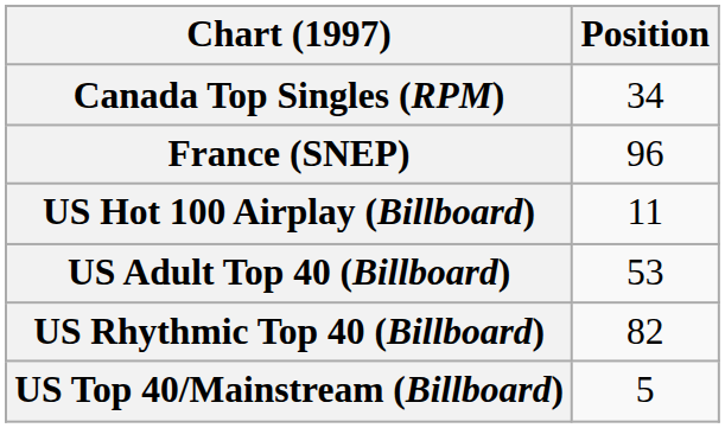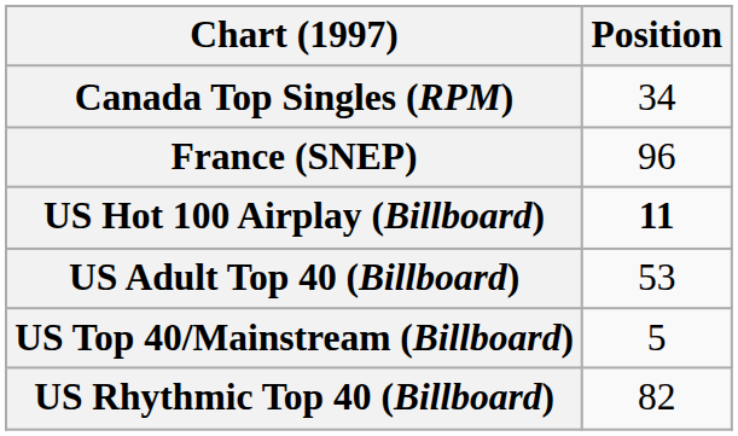 <table class="wikitable sortable plainrowheaders" style="text-align:center">
 <tr>
 <th>Chart (1997)</th>
 <th>Position</th>
 </tr>
 <tr>
 <th scope="row">Canada Top Singles (<em>RPM</em>)</th>
 <td>34</td>
 </tr>
 <tr>
 <th scope="row">France (SNEP)</th>
 <td>96</td>
 </tr>
 <tr>
 <th scope="row">US Hot 100 Airplay (<em>Billboard</em>)</th>
-<td>11</td>
+<td><strong>11</strong></td>
 </tr>
 <tr>
 <th scope="row">US Adult Top 40 (<em>Billboard</em>)</th>
 <td>53</td>
 </tr>
 <tr>
+<th scope="row">US Top 40/Mainstream (<em>Billboard</em>)</th>
+<td>5</td>
+</tr>
+<tr>
 <th scope="row">US Rhythmic Top 40 (<em>Billboard</em>)</th>
 <td>82</td>
 </tr>
-<tr>
-<th scope="row">US Top 40/Mainstream (<em>Billboard</em>)</th>
-<td>5</td>
-</tr>
 </table>
